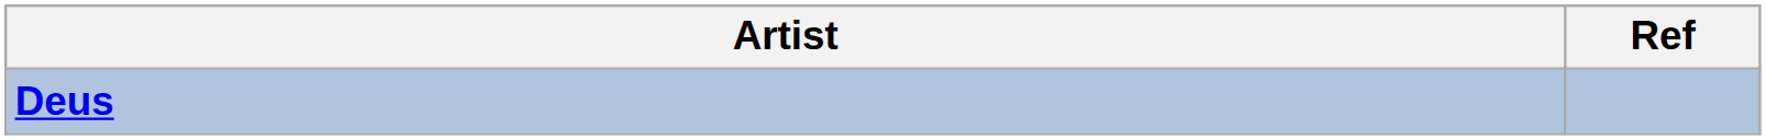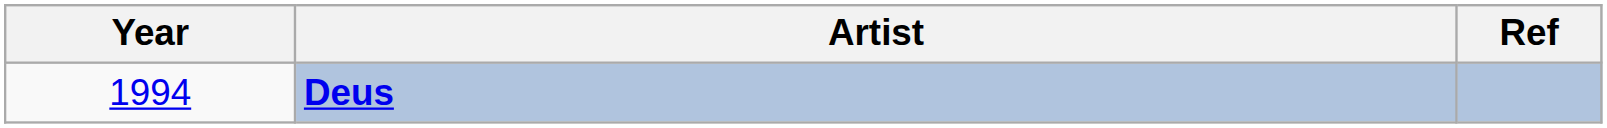 <table class="wikitable" style="width:55%;">
 <tr style="background:#bebebe;">
+<th style="width:10%;">Year</th>
 <th style="width:40%;">Artist</th>
 <th style="width:5%;">Ref</th>
 </tr>
 <tr>
+<td align="center"><a href='#'>1994</a></td>
 <td style="background:#B0C4DE"><strong><a href='#'>Deus</a> </strong></td>
 <td style="background:#B0C4DE" align="center"></td>
 </tr>
 </table>
